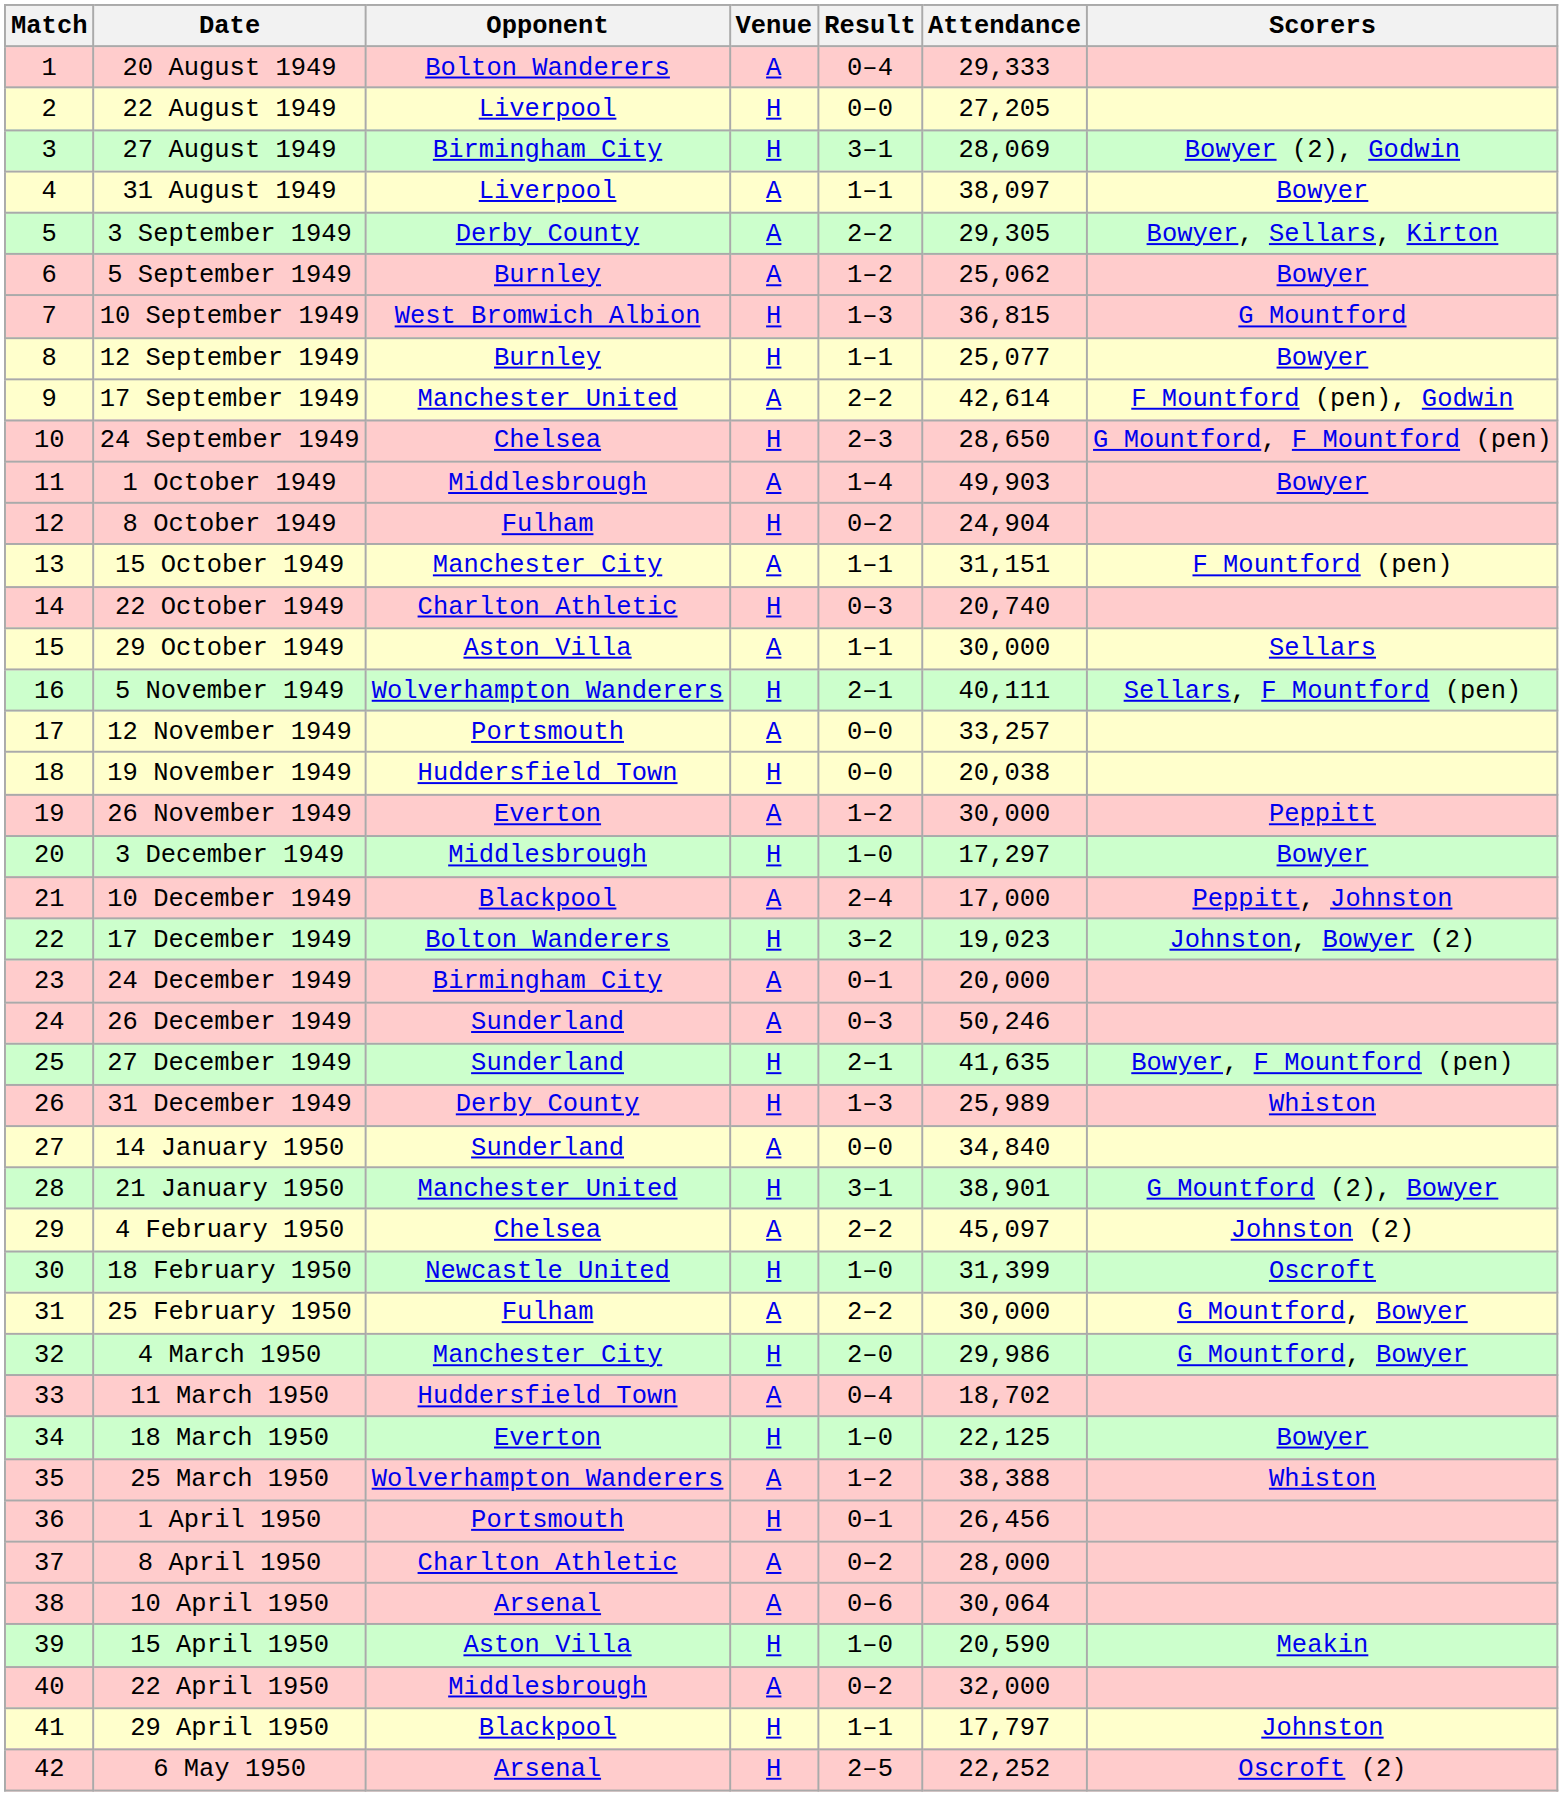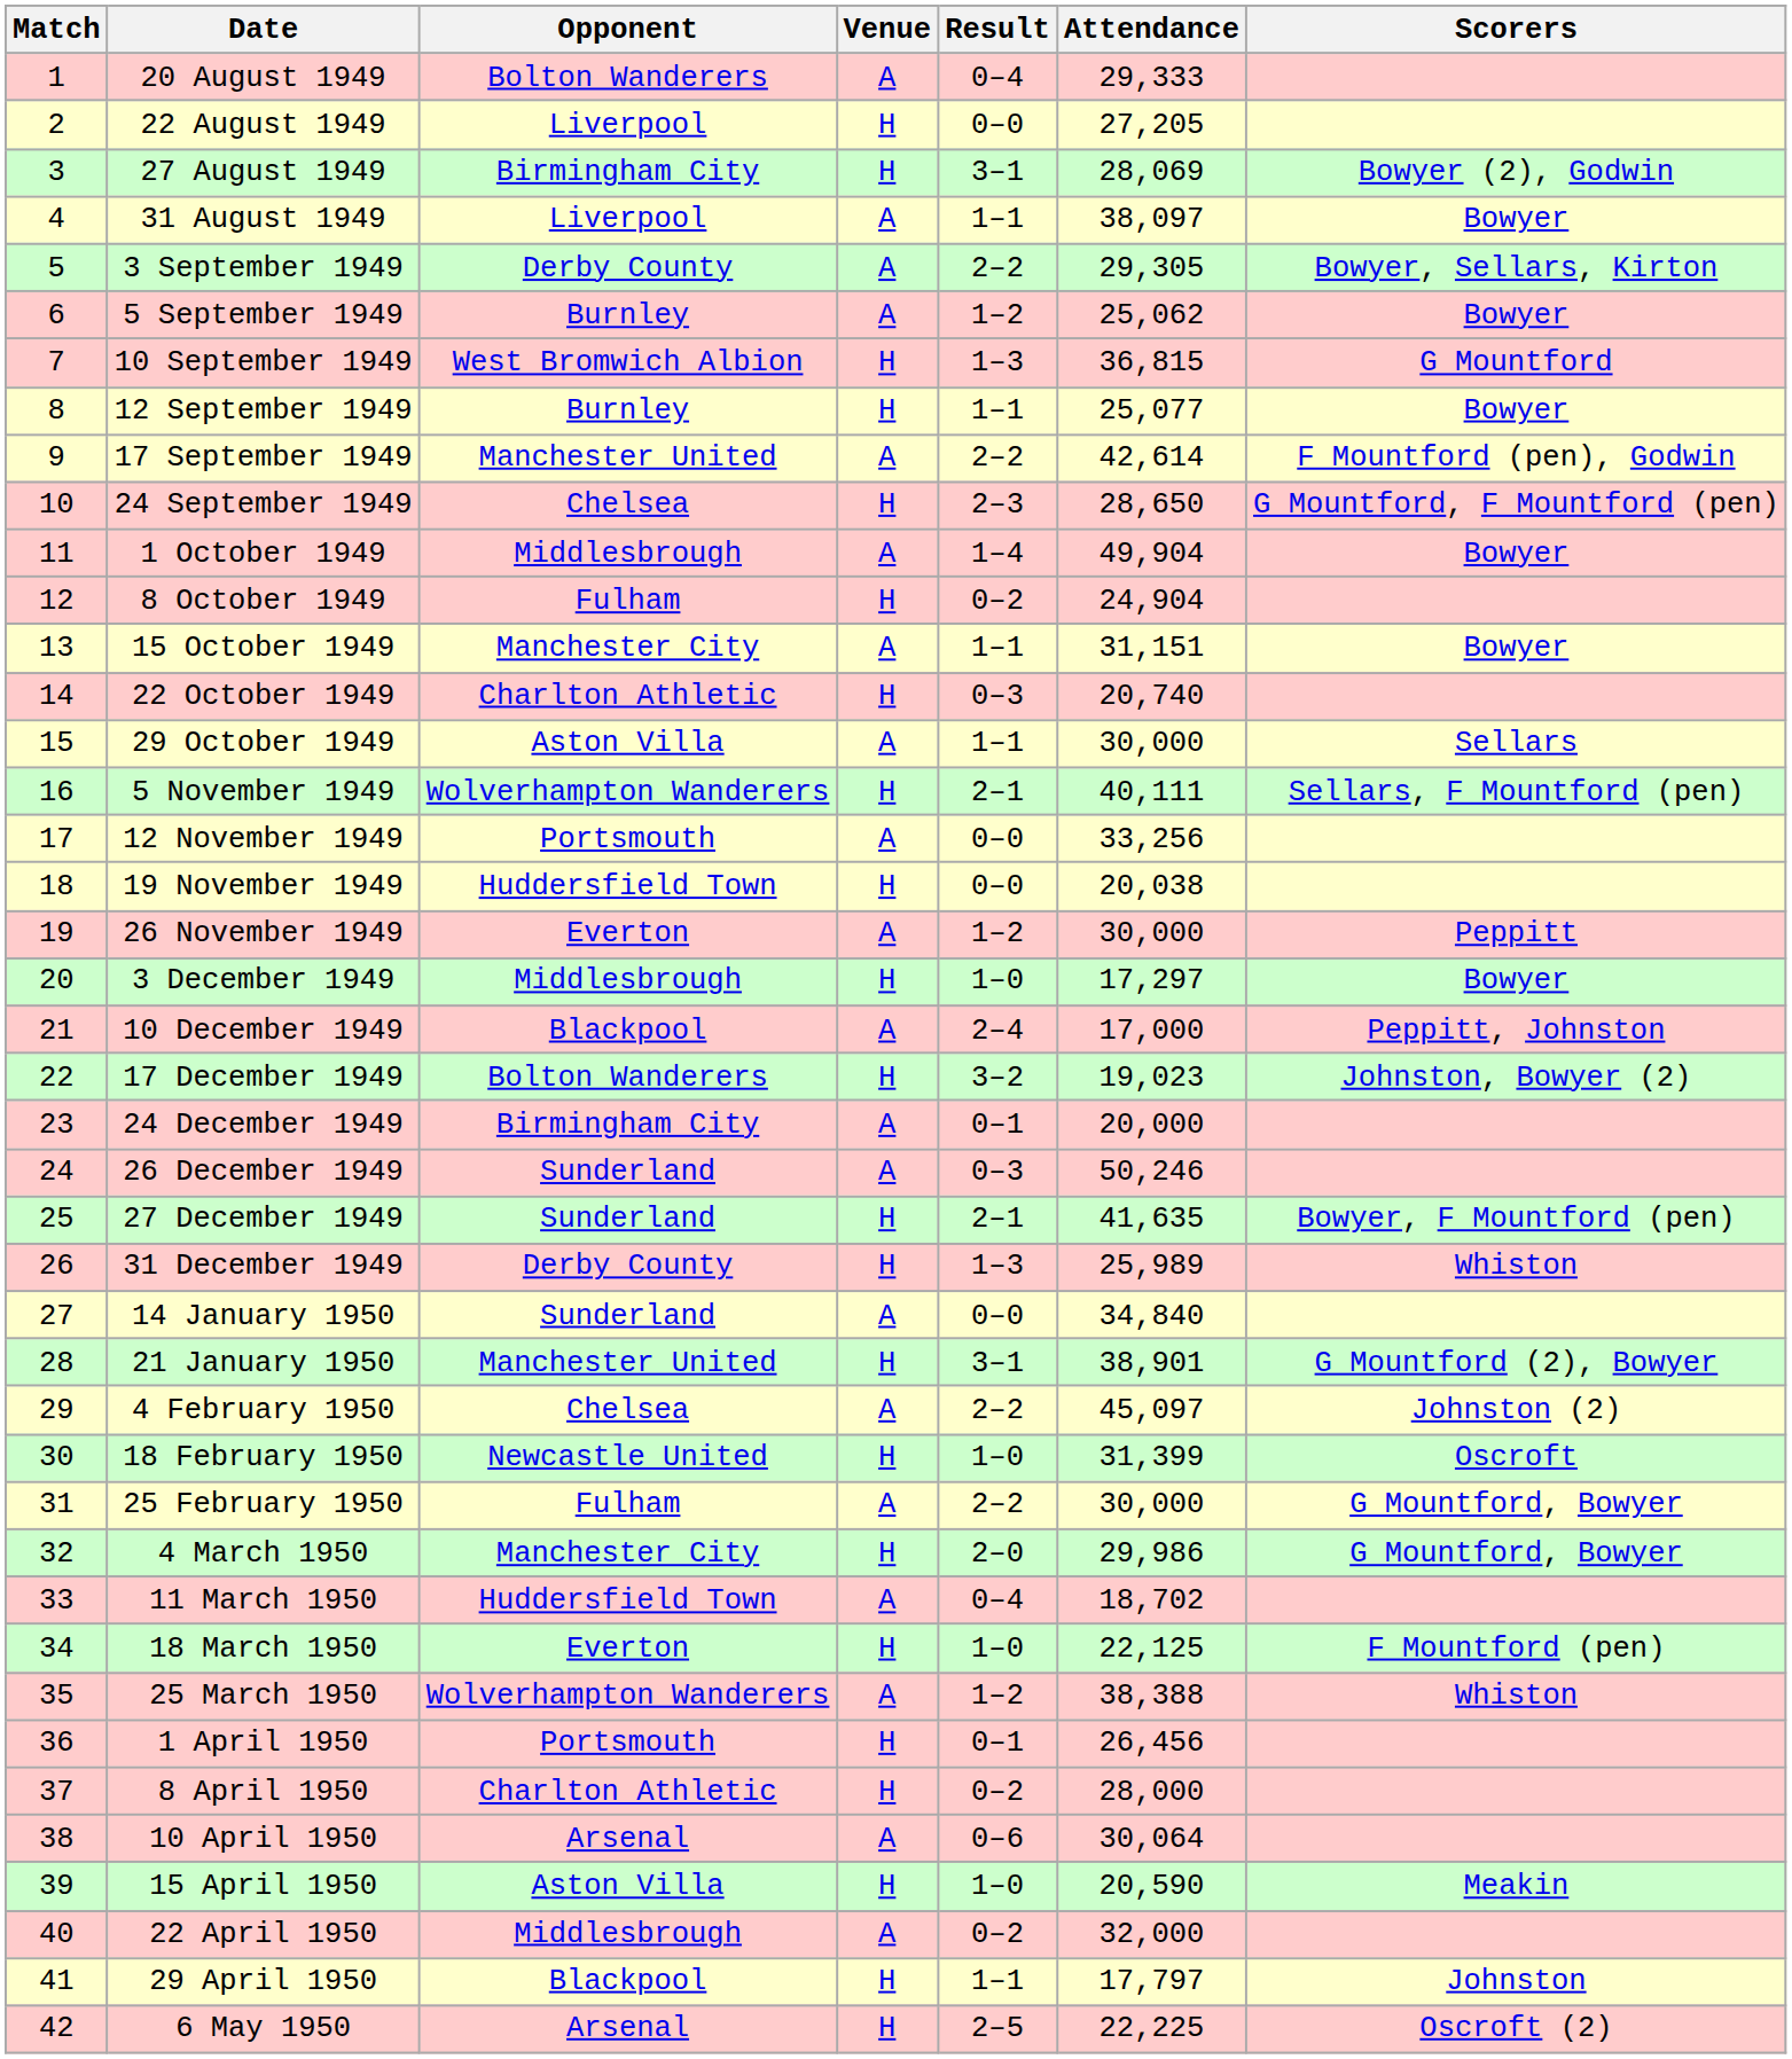 <table class="wikitable" style="font-size:100%; text-align:center">
 <tr>
 <th>Match</th>
 <th>Date</th>
 <th>Opponent</th>
 <th>Venue</th>
 <th>Result</th>
 <th>Attendance</th>
 <th>Scorers</th>
 </tr>
 <tr style="background-color: #FFCCCC;">
 <td>1</td>
 <td>20 August 1949</td>
 <td><a href='#'>Bolton Wanderers</a></td>
 <td><a href='#'>A</a></td>
 <td>0–4</td>
 <td>29,333</td>
 <td></td>
 </tr>
 <tr style="background-color: #FFFFCC;">
 <td>2</td>
 <td>22 August 1949</td>
 <td><a href='#'>Liverpool</a></td>
 <td><a href='#'>H</a></td>
 <td>0–0</td>
 <td>27,205</td>
 <td></td>
 </tr>
 <tr style="background-color: #CCFFCC;">
 <td>3</td>
 <td>27 August 1949</td>
 <td><a href='#'>Birmingham City</a></td>
 <td><a href='#'>H</a></td>
 <td>3–1</td>
 <td>28,069</td>
 <td><a href='#'>Bowyer</a> (2), <a href='#'>Godwin</a></td>
 </tr>
 <tr style="background-color: #FFFFCC;">
 <td>4</td>
 <td>31 August 1949</td>
 <td><a href='#'>Liverpool</a></td>
 <td><a href='#'>A</a></td>
 <td>1–1</td>
 <td>38,097</td>
 <td><a href='#'>Bowyer</a></td>
 </tr>
 <tr style="background-color: #CCFFCC;">
 <td>5</td>
 <td>3 September 1949</td>
 <td><a href='#'>Derby County</a></td>
 <td><a href='#'>A</a></td>
 <td>2–2</td>
 <td>29,305</td>
 <td><a href='#'>Bowyer</a>, <a href='#'>Sellars</a>, <a href='#'>Kirton</a></td>
 </tr>
 <tr style="background-color: #FFCCCC;">
 <td>6</td>
 <td>5 September 1949</td>
 <td><a href='#'>Burnley</a></td>
 <td><a href='#'>A</a></td>
 <td>1–2</td>
 <td>25,062</td>
 <td><a href='#'>Bowyer</a></td>
 </tr>
 <tr style="background-color: #FFCCCC;">
 <td>7</td>
 <td>10 September 1949</td>
 <td><a href='#'>West Bromwich Albion</a></td>
 <td><a href='#'>H</a></td>
 <td>1–3</td>
 <td>36,815</td>
 <td><a href='#'>G Mountford</a></td>
 </tr>
 <tr style="background-color: #FFFFCC;">
 <td>8</td>
 <td>12 September 1949</td>
 <td><a href='#'>Burnley</a></td>
 <td><a href='#'>H</a></td>
 <td>1–1</td>
 <td>25,077</td>
 <td><a href='#'>Bowyer</a></td>
 </tr>
 <tr style="background-color: #FFFFCC;">
 <td>9</td>
 <td>17 September 1949</td>
 <td><a href='#'>Manchester United</a></td>
 <td><a href='#'>A</a></td>
 <td>2–2</td>
 <td>42,614</td>
 <td><a href='#'>F Mountford</a> (pen), <a href='#'>Godwin</a></td>
 </tr>
 <tr style="background-color: #FFCCCC;">
 <td>10</td>
 <td>24 September 1949</td>
 <td><a href='#'>Chelsea</a></td>
 <td><a href='#'>H</a></td>
 <td>2–3</td>
 <td>28,650</td>
 <td><a href='#'>G Mountford</a>, <a href='#'>F Mountford</a> (pen)</td>
 </tr>
 <tr style="background-color: #FFCCCC;">
 <td>11</td>
 <td>1 October 1949</td>
 <td><a href='#'>Middlesbrough</a></td>
 <td><a href='#'>A</a></td>
 <td>1–4</td>
-<td>49,903</td>
+<td>49,904</td>
 <td><a href='#'>Bowyer</a></td>
 </tr>
 <tr style="background-color: #FFCCCC;">
 <td>12</td>
 <td>8 October 1949</td>
 <td><a href='#'>Fulham</a></td>
 <td><a href='#'>H</a></td>
 <td>0–2</td>
 <td>24,904</td>
 <td></td>
 </tr>
 <tr style="background-color: #FFFFCC;">
 <td>13</td>
 <td>15 October 1949</td>
 <td><a href='#'>Manchester City</a></td>
 <td><a href='#'>A</a></td>
 <td>1–1</td>
 <td>31,151</td>
-<td><a href='#'>F Mountford</a> (pen)</td>
+<td><a href='#'>Bowyer</a></td>
 </tr>
 <tr style="background-color: #FFCCCC;">
 <td>14</td>
 <td>22 October 1949</td>
 <td><a href='#'>Charlton Athletic</a></td>
 <td><a href='#'>H</a></td>
 <td>0–3</td>
 <td>20,740</td>
 <td></td>
 </tr>
 <tr style="background-color: #FFFFCC;">
 <td>15</td>
 <td>29 October 1949</td>
 <td><a href='#'>Aston Villa</a></td>
 <td><a href='#'>A</a></td>
 <td>1–1</td>
 <td>30,000</td>
 <td><a href='#'>Sellars</a></td>
 </tr>
 <tr style="background-color: #CCFFCC;">
 <td>16</td>
 <td>5 November 1949</td>
 <td><a href='#'>Wolverhampton Wanderers</a></td>
 <td><a href='#'>H</a></td>
 <td>2–1</td>
 <td>40,111</td>
 <td><a href='#'>Sellars</a>, <a href='#'>F Mountford</a> (pen)</td>
 </tr>
 <tr style="background-color: #FFFFCC;">
 <td>17</td>
 <td>12 November 1949</td>
 <td><a href='#'>Portsmouth</a></td>
 <td><a href='#'>A</a></td>
 <td>0–0</td>
-<td>33,257</td>
+<td>33,256</td>
 <td></td>
 </tr>
 <tr style="background-color: #FFFFCC;">
 <td>18</td>
 <td>19 November 1949</td>
 <td><a href='#'>Huddersfield Town</a></td>
 <td><a href='#'>H</a></td>
 <td>0–0</td>
 <td>20,038</td>
 <td></td>
 </tr>
 <tr style="background-color: #FFCCCC;">
 <td>19</td>
 <td>26 November 1949</td>
 <td><a href='#'>Everton</a></td>
 <td><a href='#'>A</a></td>
 <td>1–2</td>
 <td>30,000</td>
 <td><a href='#'>Peppitt</a></td>
 </tr>
 <tr style="background-color: #CCFFCC;">
 <td>20</td>
 <td>3 December 1949</td>
 <td><a href='#'>Middlesbrough</a></td>
 <td><a href='#'>H</a></td>
 <td>1–0</td>
 <td>17,297</td>
 <td><a href='#'>Bowyer</a></td>
 </tr>
 <tr style="background-color: #FFCCCC;">
 <td>21</td>
 <td>10 December 1949</td>
 <td><a href='#'>Blackpool</a></td>
 <td><a href='#'>A</a></td>
 <td>2–4</td>
 <td>17,000</td>
 <td><a href='#'>Peppitt</a>, <a href='#'>Johnston</a></td>
 </tr>
 <tr style="background-color: #CCFFCC;">
 <td>22</td>
 <td>17 December 1949</td>
 <td><a href='#'>Bolton Wanderers</a></td>
 <td><a href='#'>H</a></td>
 <td>3–2</td>
 <td>19,023</td>
 <td><a href='#'>Johnston</a>, <a href='#'>Bowyer</a> (2)</td>
 </tr>
 <tr style="background-color: #FFCCCC;">
 <td>23</td>
 <td>24 December 1949</td>
 <td><a href='#'>Birmingham City</a></td>
 <td><a href='#'>A</a></td>
 <td>0–1</td>
 <td>20,000</td>
 <td></td>
 </tr>
 <tr style="background-color: #FFCCCC;">
 <td>24</td>
 <td>26 December 1949</td>
 <td><a href='#'>Sunderland</a></td>
 <td><a href='#'>A</a></td>
 <td>0–3</td>
 <td>50,246</td>
 <td></td>
 </tr>
 <tr style="background-color: #CCFFCC;">
 <td>25</td>
 <td>27 December 1949</td>
 <td><a href='#'>Sunderland</a></td>
 <td><a href='#'>H</a></td>
 <td>2–1</td>
 <td>41,635</td>
 <td><a href='#'>Bowyer</a>, <a href='#'>F Mountford</a> (pen)</td>
 </tr>
 <tr style="background-color: #FFCCCC;">
 <td>26</td>
 <td>31 December 1949</td>
 <td><a href='#'>Derby County</a></td>
 <td><a href='#'>H</a></td>
 <td>1–3</td>
 <td>25,989</td>
 <td><a href='#'>Whiston</a></td>
 </tr>
 <tr style="background-color: #FFFFCC;">
 <td>27</td>
 <td>14 January 1950</td>
 <td><a href='#'>Sunderland</a></td>
 <td><a href='#'>A</a></td>
 <td>0–0</td>
 <td>34,840</td>
 <td></td>
 </tr>
 <tr style="background-color: #CCFFCC;">
 <td>28</td>
 <td>21 January 1950</td>
 <td><a href='#'>Manchester United</a></td>
 <td><a href='#'>H</a></td>
 <td>3–1</td>
 <td>38,901</td>
 <td><a href='#'>G Mountford</a> (2), <a href='#'>Bowyer</a></td>
 </tr>
 <tr style="background-color: #FFFFCC;">
 <td>29</td>
 <td>4 February 1950</td>
 <td><a href='#'>Chelsea</a></td>
 <td><a href='#'>A</a></td>
 <td>2–2</td>
 <td>45,097</td>
 <td><a href='#'>Johnston</a> (2)</td>
 </tr>
 <tr style="background-color: #CCFFCC;">
 <td>30</td>
 <td>18 February 1950</td>
 <td><a href='#'>Newcastle United</a></td>
 <td><a href='#'>H</a></td>
 <td>1–0</td>
 <td>31,399</td>
 <td><a href='#'>Oscroft</a></td>
 </tr>
 <tr style="background-color: #FFFFCC;">
 <td>31</td>
 <td>25 February 1950</td>
 <td><a href='#'>Fulham</a></td>
 <td><a href='#'>A</a></td>
 <td>2–2</td>
 <td>30,000</td>
 <td><a href='#'>G Mountford</a>, <a href='#'>Bowyer</a></td>
 </tr>
 <tr style="background-color: #CCFFCC;">
 <td>32</td>
 <td>4 March 1950</td>
 <td><a href='#'>Manchester City</a></td>
 <td><a href='#'>H</a></td>
 <td>2–0</td>
 <td>29,986</td>
 <td><a href='#'>G Mountford</a>, <a href='#'>Bowyer</a></td>
 </tr>
 <tr style="background-color: #FFCCCC;">
 <td>33</td>
 <td>11 March 1950</td>
 <td><a href='#'>Huddersfield Town</a></td>
 <td><a href='#'>A</a></td>
 <td>0–4</td>
 <td>18,702</td>
 <td></td>
 </tr>
 <tr style="background-color: #CCFFCC;">
 <td>34</td>
 <td>18 March 1950</td>
 <td><a href='#'>Everton</a></td>
 <td><a href='#'>H</a></td>
 <td>1–0</td>
 <td>22,125</td>
-<td><a href='#'>Bowyer</a></td>
+<td><a href='#'>F Mountford</a> (pen)</td>
 </tr>
 <tr style="background-color: #FFCCCC;">
 <td>35</td>
 <td>25 March 1950</td>
 <td><a href='#'>Wolverhampton Wanderers</a></td>
 <td><a href='#'>A</a></td>
 <td>1–2</td>
 <td>38,388</td>
 <td><a href='#'>Whiston</a></td>
 </tr>
 <tr style="background-color: #FFCCCC;">
 <td>36</td>
 <td>1 April 1950</td>
 <td><a href='#'>Portsmouth</a></td>
 <td><a href='#'>H</a></td>
 <td>0–1</td>
 <td>26,456</td>
 <td></td>
 </tr>
 <tr style="background-color: #FFCCCC;">
 <td>37</td>
 <td>8 April 1950</td>
 <td><a href='#'>Charlton Athletic</a></td>
-<td><a href='#'>A</a></td>
+<td><a href='#'>H</a></td>
 <td>0–2</td>
 <td>28,000</td>
 <td></td>
 </tr>
 <tr style="background-color: #FFCCCC;">
 <td>38</td>
 <td>10 April 1950</td>
 <td><a href='#'>Arsenal</a></td>
 <td><a href='#'>A</a></td>
 <td>0–6</td>
 <td>30,064</td>
 <td></td>
 </tr>
 <tr style="background-color: #CCFFCC;">
 <td>39</td>
 <td>15 April 1950</td>
 <td><a href='#'>Aston Villa</a></td>
 <td><a href='#'>H</a></td>
 <td>1–0</td>
 <td>20,590</td>
 <td><a href='#'>Meakin</a></td>
 </tr>
 <tr style="background-color: #FFCCCC;">
 <td>40</td>
 <td>22 April 1950</td>
 <td><a href='#'>Middlesbrough</a></td>
 <td><a href='#'>A</a></td>
 <td>0–2</td>
 <td>32,000</td>
 <td></td>
 </tr>
 <tr style="background-color: #FFFFCC;">
 <td>41</td>
 <td>29 April 1950</td>
 <td><a href='#'>Blackpool</a></td>
 <td><a href='#'>H</a></td>
 <td>1–1</td>
 <td>17,797</td>
 <td><a href='#'>Johnston</a></td>
 </tr>
 <tr style="background-color: #FFCCCC;">
 <td>42</td>
 <td>6 May 1950</td>
 <td><a href='#'>Arsenal</a></td>
 <td><a href='#'>H</a></td>
 <td>2–5</td>
-<td>22,252</td>
+<td>22,225</td>
 <td><a href='#'>Oscroft</a> (2)</td>
 </tr>
 </table>
